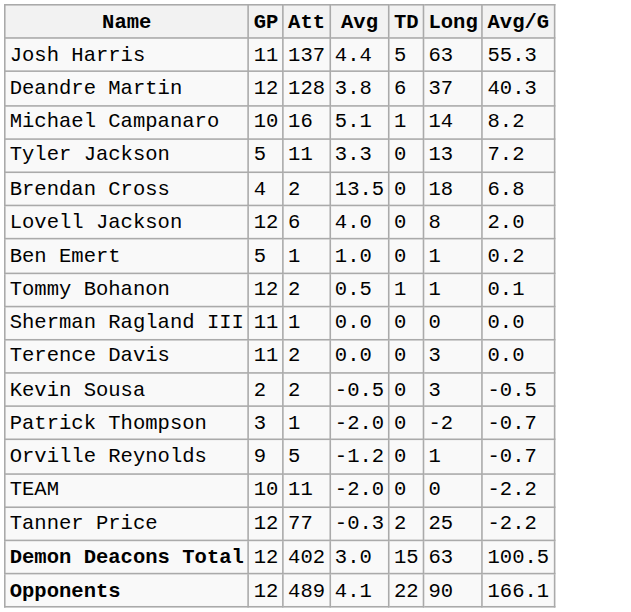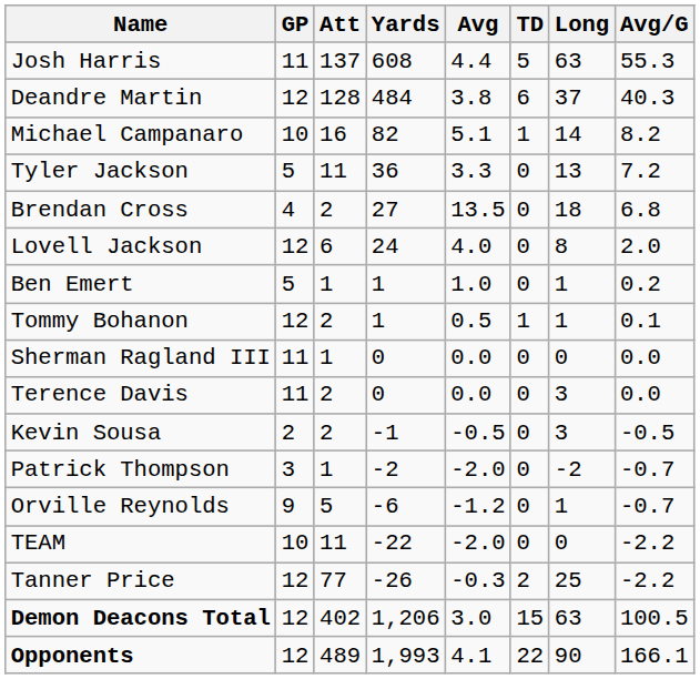 <table class="wikitable" style="white-space:nowrap;">
 <tr>
 <th>Name</th>
 <th>GP</th>
 <th>Att</th>
+<th>Yards</th>
 <th>Avg</th>
 <th>TD</th>
 <th>Long</th>
 <th>Avg/G</th>
 </tr>
 <tr>
 <td>Josh Harris</td>
 <td>11</td>
 <td>137</td>
+<td>608</td>
 <td>4.4</td>
 <td>5</td>
 <td>63</td>
 <td>55.3</td>
 </tr>
 <tr>
 <td>Deandre Martin</td>
 <td>12</td>
 <td>128</td>
+<td>484</td>
 <td>3.8</td>
 <td>6</td>
 <td>37</td>
 <td>40.3</td>
 </tr>
 <tr>
 <td>Michael Campanaro</td>
 <td>10</td>
 <td>16</td>
+<td>82</td>
 <td>5.1</td>
 <td>1</td>
 <td>14</td>
 <td>8.2</td>
 </tr>
 <tr>
 <td>Tyler Jackson</td>
 <td>5</td>
 <td>11</td>
+<td>36</td>
 <td>3.3</td>
 <td>0</td>
 <td>13</td>
 <td>7.2</td>
 </tr>
 <tr>
 <td>Brendan Cross</td>
 <td>4</td>
 <td>2</td>
+<td>27</td>
 <td>13.5</td>
 <td>0</td>
 <td>18</td>
 <td>6.8</td>
 </tr>
 <tr>
 <td>Lovell Jackson</td>
 <td>12</td>
 <td>6</td>
+<td>24</td>
 <td>4.0</td>
 <td>0</td>
 <td>8</td>
 <td>2.0</td>
 </tr>
 <tr>
 <td>Ben Emert</td>
 <td>5</td>
+<td>1</td>
 <td>1</td>
 <td>1.0</td>
 <td>0</td>
 <td>1</td>
 <td>0.2</td>
 </tr>
 <tr>
 <td>Tommy Bohanon</td>
 <td>12</td>
 <td>2</td>
+<td>1</td>
 <td>0.5</td>
 <td>1</td>
 <td>1</td>
 <td>0.1</td>
 </tr>
 <tr>
 <td>Sherman Ragland III</td>
 <td>11</td>
 <td>1</td>
+<td>0</td>
 <td>0.0</td>
 <td>0</td>
 <td>0</td>
 <td>0.0</td>
 </tr>
 <tr>
 <td>Terence Davis</td>
 <td>11</td>
 <td>2</td>
+<td>0</td>
 <td>0.0</td>
 <td>0</td>
 <td>3</td>
 <td>0.0</td>
 </tr>
 <tr>
 <td>Kevin Sousa</td>
 <td>2</td>
 <td>2</td>
+<td>-1</td>
 <td>-0.5</td>
 <td>0</td>
 <td>3</td>
 <td>-0.5</td>
 </tr>
 <tr>
 <td>Patrick Thompson</td>
 <td>3</td>
 <td>1</td>
+<td>-2</td>
 <td>-2.0</td>
 <td>0</td>
 <td>-2</td>
 <td>-0.7</td>
 </tr>
 <tr>
 <td>Orville Reynolds</td>
 <td>9</td>
 <td>5</td>
+<td>-6</td>
 <td>-1.2</td>
 <td>0</td>
 <td>1</td>
 <td>-0.7</td>
 </tr>
 <tr>
 <td>TEAM</td>
 <td>10</td>
 <td>11</td>
+<td>-22</td>
 <td>-2.0</td>
 <td>0</td>
 <td>0</td>
 <td>-2.2</td>
 </tr>
 <tr>
 <td>Tanner Price</td>
 <td>12</td>
 <td>77</td>
+<td>-26</td>
 <td>-0.3</td>
 <td>2</td>
 <td>25</td>
 <td>-2.2</td>
 </tr>
 <tr>
 <td><strong>Demon Deacons Total</strong></td>
 <td>12</td>
 <td>402</td>
+<td>1,206</td>
 <td>3.0</td>
 <td>15</td>
 <td>63</td>
 <td>100.5</td>
 </tr>
 <tr>
 <td><strong>Opponents</strong></td>
 <td>12</td>
 <td>489</td>
+<td>1,993</td>
 <td>4.1</td>
 <td>22</td>
 <td>90</td>
 <td>166.1</td>
 </tr>
 </table>
